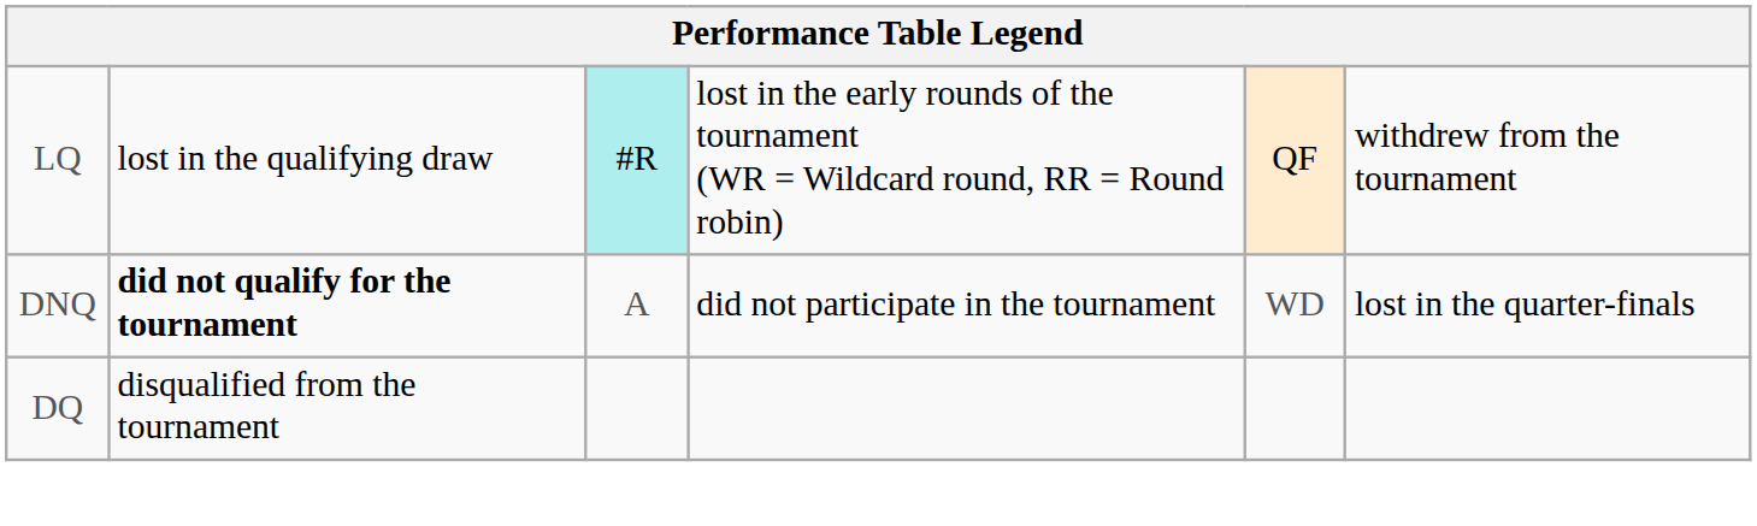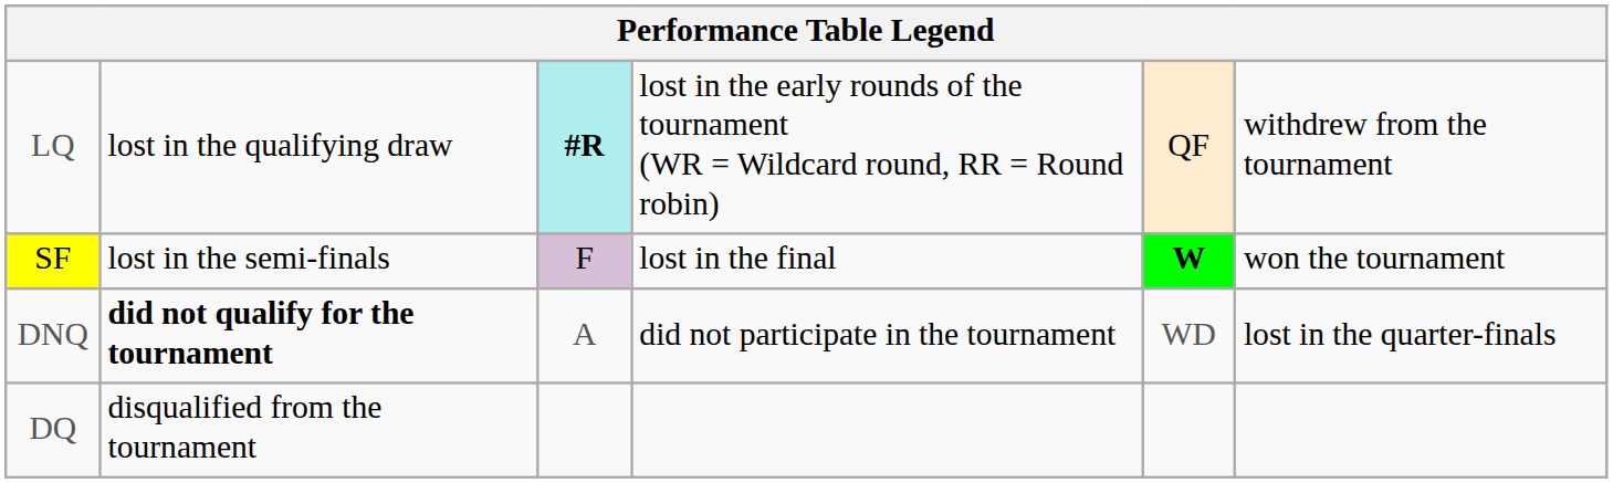 <table class="wikitable" style="font-size:78%;">
 <tr>
 <th colspan="6">Performance Table Legend</th>
 </tr>
 <tr>
 <td style="color:#555555; text-align:center; width:30px;">LQ</td>
 <td>lost in the qualifying draw</td>
-<td style="text-align:center; background:#afeeee;">#R</td>
+<td style="text-align:center; background:#afeeee;"><strong>#R</strong></td>
 <td>lost in the early rounds of the tournament<br>(WR = Wildcard round, RR = Round robin)</td>
 <td style="text-align:center; background:#ffebcd;">QF</td>
 <td>withdrew from the tournament</td>
+</tr>
+<tr>
+<td style="text-align:center; background:yellow;">SF</td>
+<td>lost in the semi-finals</td>
+<td style="text-align:center; background:thistle;">F</td>
+<td>lost in the final</td>
+<td style="text-align:center; background:#0f0;"><strong>W</strong></td>
+<td>won the tournament</td>
 </tr>
 <tr>
 <td style="color:#555555; text-align:center; width:30px;">DNQ</td>
 <td><strong>did not qualify for the tournament</strong></td>
 <td style="color:#555555; text-align:center; width:30px;">A</td>
 <td>did not participate in the tournament</td>
 <td style="color:#555555; text-align:center; width:30px;">WD</td>
 <td>lost in the quarter-finals</td>
 </tr>
 <tr>
 <td style="color:#555555; text-align:center; width:30px;">DQ</td>
 <td>disqualified from the tournament</td>
 <td></td>
 <td></td>
 <td></td>
 <td></td>
 </tr>
 </table>
